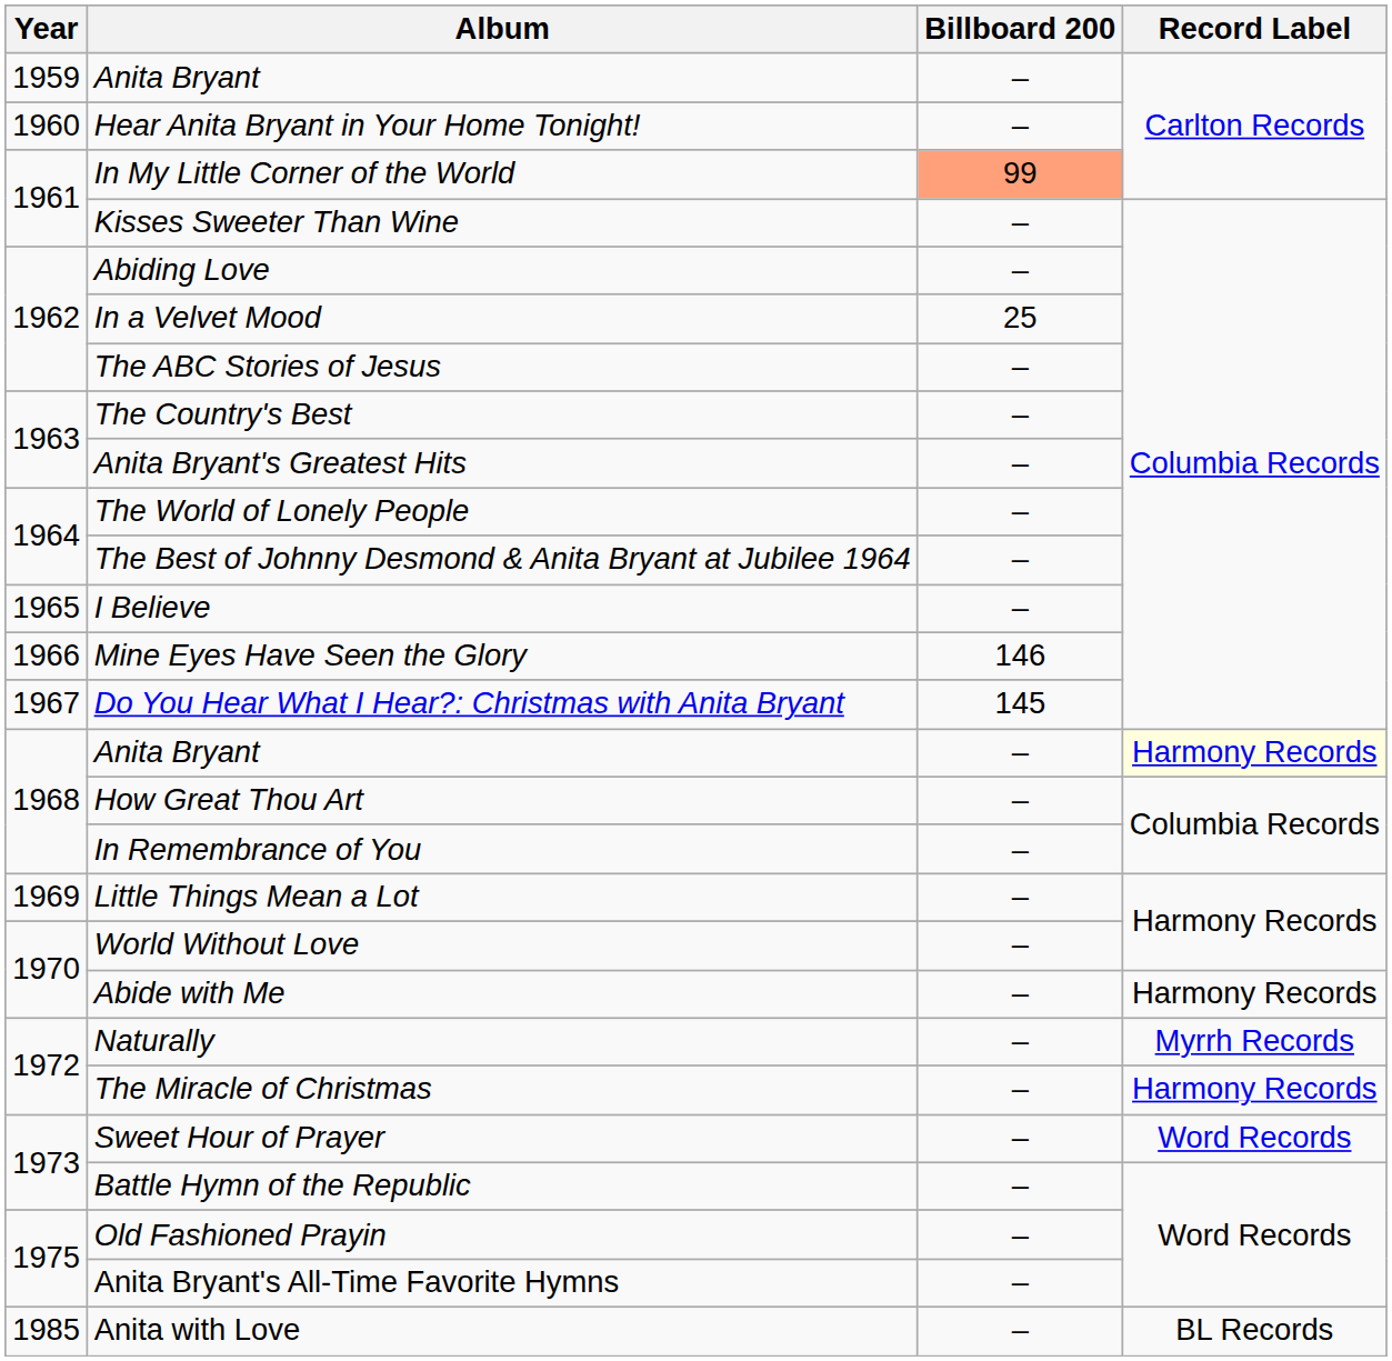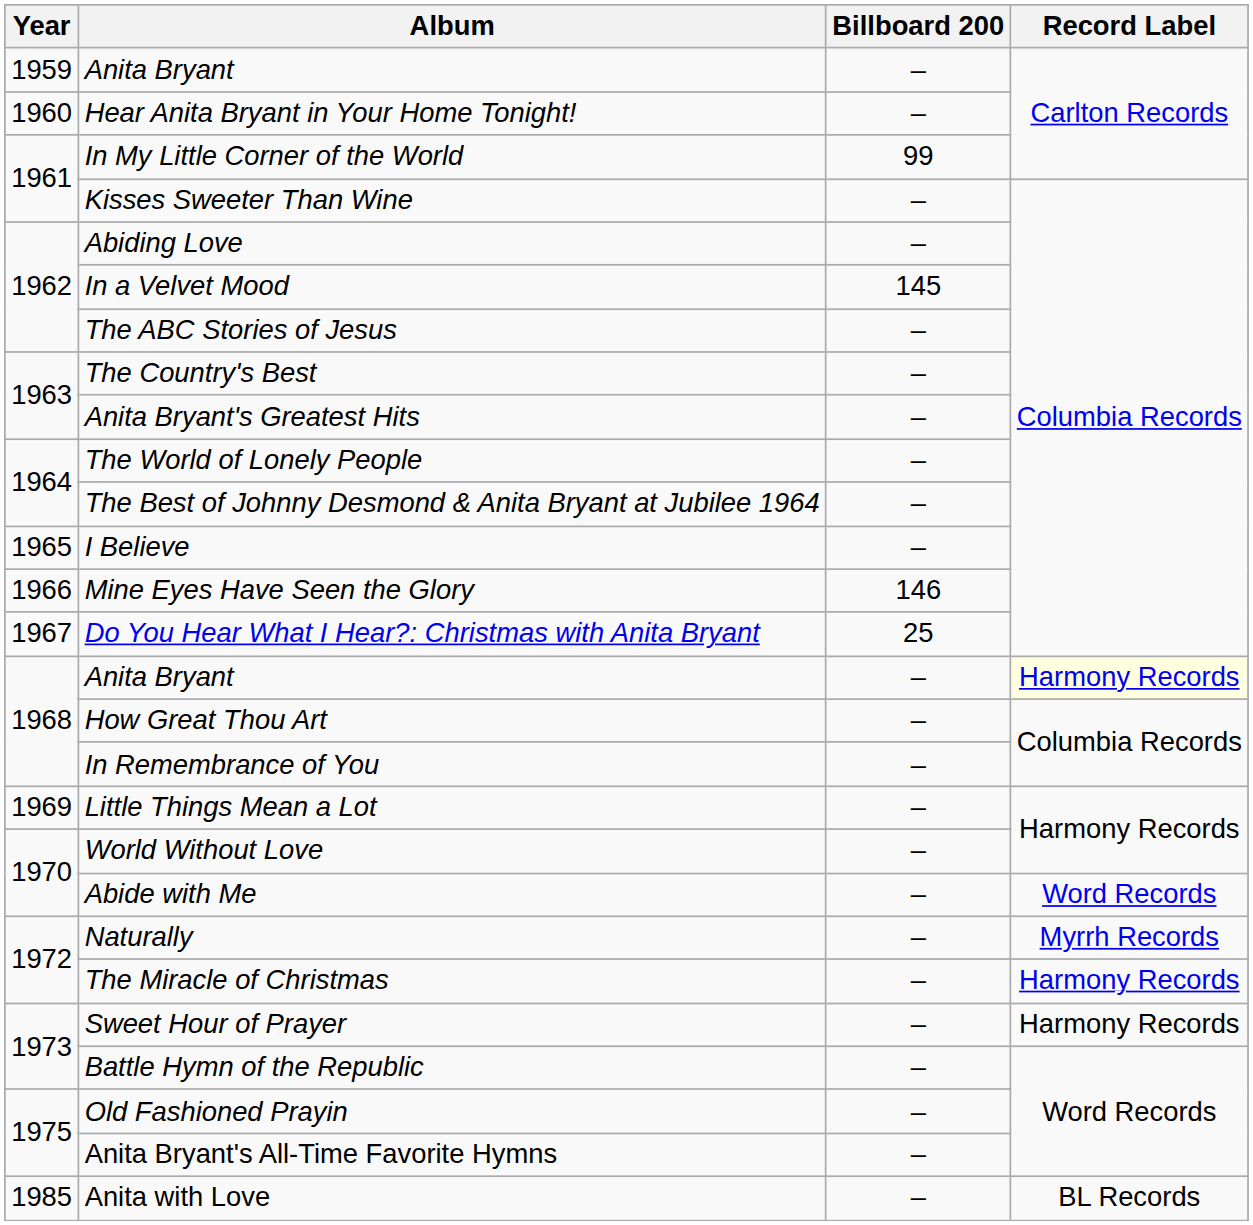 <table class="wikitable" style="text-align:center;">
 <tr>
 <th>Year</th>
 <th>Album</th>
 <th>Billboard 200</th>
 <th>Record Label</th>
 </tr>
 <tr>
 <td>1959</td>
 <td align="left"><em>Anita Bryant</em></td>
 <td>–</td>
 <td rowspan="3"><a href='#'>Carlton Records</a></td>
 </tr>
 <tr>
 <td>1960</td>
 <td align="left"><em>Hear Anita Bryant in Your Home Tonight!</em></td>
 <td>–</td>
 </tr>
 <tr>
 <td rowspan="2">1961</td>
 <td align="left"><em>In My Little Corner of the World</em></td>
-<td style="background: lightsalmon;">99</td>
+<td>99</td>
 </tr>
 <tr>
 <td align="left"><em>Kisses Sweeter Than Wine</em></td>
 <td>–</td>
 <td rowspan="11"><a href='#'>Columbia Records</a></td>
 </tr>
 <tr>
 <td rowspan="3">1962</td>
 <td align="left"><em>Abiding Love</em></td>
 <td>–</td>
 </tr>
 <tr>
 <td align="left"><em>In a Velvet Mood</em></td>
-<td>25</td>
+<td>145</td>
 </tr>
 <tr>
 <td align="left"><em>The ABC Stories of Jesus</em></td>
 <td>–</td>
 </tr>
 <tr>
 <td rowspan="2">1963</td>
 <td align="left"><em>The Country's Best</em></td>
 <td>–</td>
 </tr>
 <tr>
 <td align="left"><em>Anita Bryant's Greatest Hits</em></td>
 <td>–</td>
 </tr>
 <tr>
 <td rowspan="2">1964</td>
 <td align="left"><em>The World of Lonely People</em></td>
 <td>–</td>
 </tr>
 <tr>
 <td align="left"><em>The Best of Johnny Desmond & Anita Bryant at Jubilee 1964</em></td>
 <td>–</td>
 </tr>
 <tr>
 <td>1965</td>
 <td align="left"><em>I Believe</em></td>
 <td>–</td>
 </tr>
 <tr>
 <td>1966</td>
 <td align="left"><em>Mine Eyes Have Seen the Glory</em></td>
 <td>146</td>
 </tr>
 <tr>
 <td>1967</td>
 <td align="left"><em><a href='#'>Do You Hear What I Hear?: Christmas with Anita Bryant</a></em></td>
-<td>145</td>
+<td>25</td>
 </tr>
 <tr>
 <td rowspan="3">1968</td>
 <td align="left"><em>Anita Bryant</em></td>
 <td>–</td>
 <td style="background: lightyellow;"><a href='#'>Harmony Records</a></td>
 </tr>
 <tr>
 <td align="left"><em>How Great Thou Art</em></td>
 <td>–</td>
 <td rowspan="2">Columbia Records</td>
 </tr>
 <tr>
 <td align="left"><em>In Remembrance of You</em></td>
 <td>–</td>
 </tr>
 <tr>
 <td>1969</td>
 <td align="left"><em>Little Things Mean a Lot</em></td>
 <td>–</td>
 <td rowspan="2">Harmony Records</td>
 </tr>
 <tr>
 <td rowspan="2">1970</td>
 <td align="left"><em>World Without Love</em></td>
 <td>–</td>
 </tr>
 <tr>
 <td align="left"><em>Abide with Me</em></td>
 <td>–</td>
-<td>Harmony Records</td>
+<td><a href='#'>Word Records</a></td>
 </tr>
 <tr>
 <td rowspan="2">1972</td>
 <td align="left"><em>Naturally</em></td>
 <td>–</td>
 <td><a href='#'>Myrrh Records</a></td>
 </tr>
 <tr>
 <td align="left"><em>The Miracle of Christmas</em></td>
 <td>–</td>
 <td><a href='#'>Harmony Records</a></td>
 </tr>
 <tr>
 <td rowspan="2">1973</td>
 <td align="left"><em>Sweet Hour of Prayer</em></td>
 <td>–</td>
-<td><a href='#'>Word Records</a></td>
+<td>Harmony Records</td>
 </tr>
 <tr>
 <td align="left"><em>Battle Hymn of the Republic</em></td>
 <td>–</td>
 <td rowspan="3">Word Records</td>
 </tr>
 <tr .>
 <td rowspan="2">1975</td>
 <td align="left"><em>Old Fashioned Prayin<strong></td>
 <td>–</td>
 </tr>
 <tr>
 <td align="left"></em>Anita Bryant's All-Time Favorite Hymns<em></td>
 <td>–</td>
 </tr>
 <tr>
 <td>1985</td>
 <td align="left"></em>Anita with Love<em></td>
 <td>–</td>
 <td>BL Records</td>
 </tr>
 </table>
